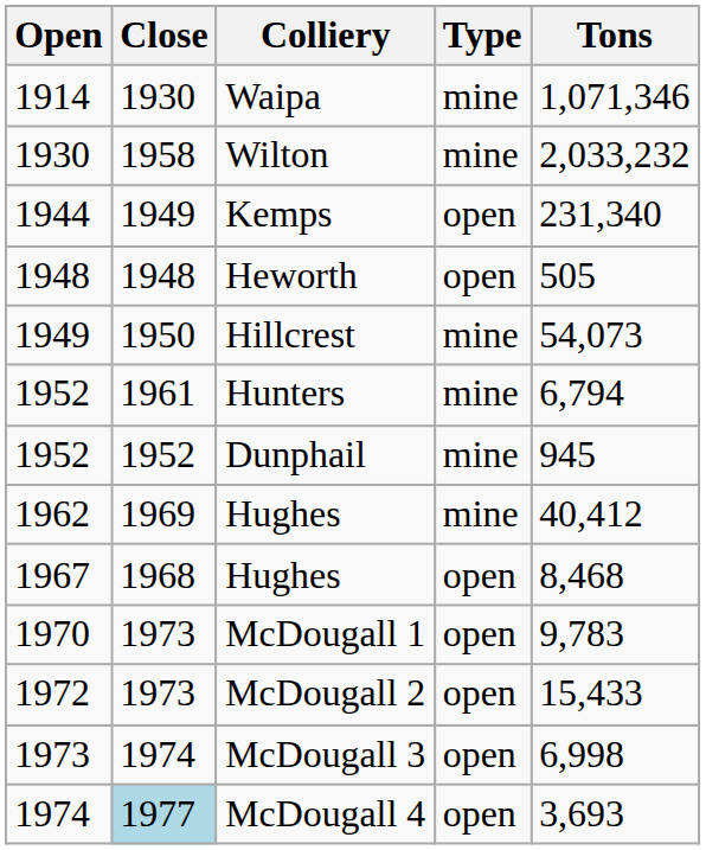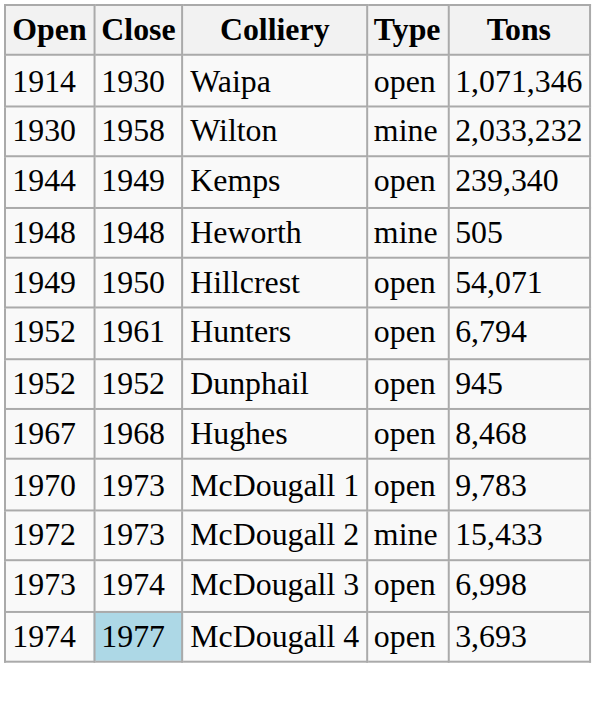 <table class="wikitable sortable mw-collapsible">
 <tr>
 <th>Open</th>
 <th>Close</th>
 <th>Colliery</th>
 <th>Type</th>
 <th>Tons</th>
 </tr>
 <tr>
 <td>1914</td>
 <td>1930</td>
 <td>Waipa</td>
-<td>mine</td>
+<td>open</td>
 <td>1,071,346</td>
 </tr>
 <tr>
 <td>1930</td>
 <td>1958</td>
 <td>Wilton</td>
 <td>mine</td>
 <td>2,033,232</td>
 </tr>
 <tr>
 <td>1944</td>
 <td>1949</td>
 <td>Kemps</td>
 <td>open</td>
-<td>231,340</td>
+<td>239,340</td>
 </tr>
 <tr>
 <td>1948</td>
 <td>1948</td>
 <td>Heworth</td>
-<td>open</td>
+<td>mine</td>
 <td>505</td>
 </tr>
 <tr>
 <td>1949</td>
 <td>1950</td>
 <td>Hillcrest</td>
-<td>mine</td>
-<td>54,073</td>
+<td>open</td>
+<td>54,071</td>
 </tr>
 <tr>
 <td>1952</td>
 <td>1961</td>
 <td>Hunters</td>
-<td>mine</td>
+<td>open</td>
 <td>6,794</td>
 </tr>
 <tr>
 <td>1952</td>
 <td>1952</td>
 <td>Dunphail</td>
-<td>mine</td>
+<td>open</td>
 <td>945</td>
-</tr>
-<tr>
-<td>1962</td>
-<td>1969</td>
-<td>Hughes</td>
-<td>mine</td>
-<td>40,412</td>
 </tr>
 <tr>
 <td>1967</td>
 <td>1968</td>
 <td>Hughes</td>
 <td>open</td>
 <td>8,468</td>
 </tr>
 <tr>
 <td>1970</td>
 <td>1973</td>
 <td>McDougall 1</td>
 <td>open</td>
 <td>9,783</td>
 </tr>
 <tr>
 <td>1972</td>
 <td>1973</td>
 <td>McDougall 2</td>
-<td>open</td>
+<td>mine</td>
 <td>15,433</td>
 </tr>
 <tr>
 <td>1973</td>
 <td>1974</td>
 <td>McDougall 3</td>
 <td>open</td>
 <td>6,998</td>
 </tr>
 <tr>
 <td>1974</td>
 <td style="background: lightblue;">1977</td>
 <td>McDougall 4</td>
 <td>open</td>
 <td>3,693</td>
 </tr>
 </table>
